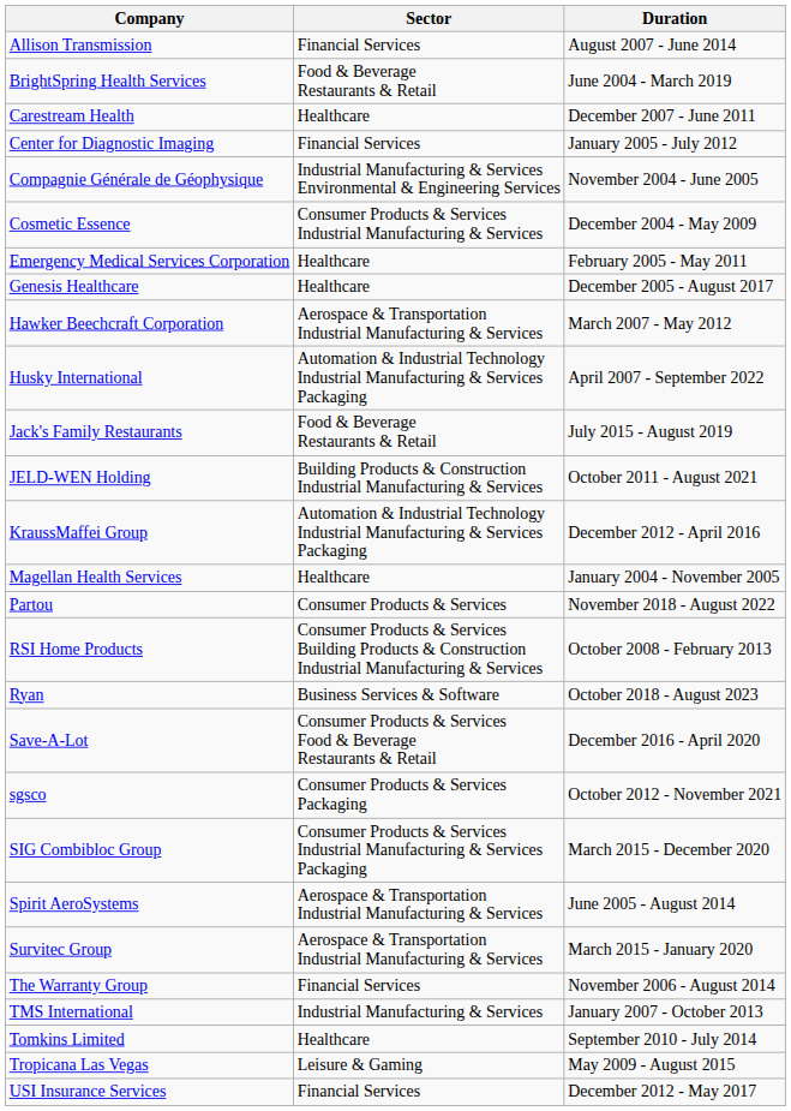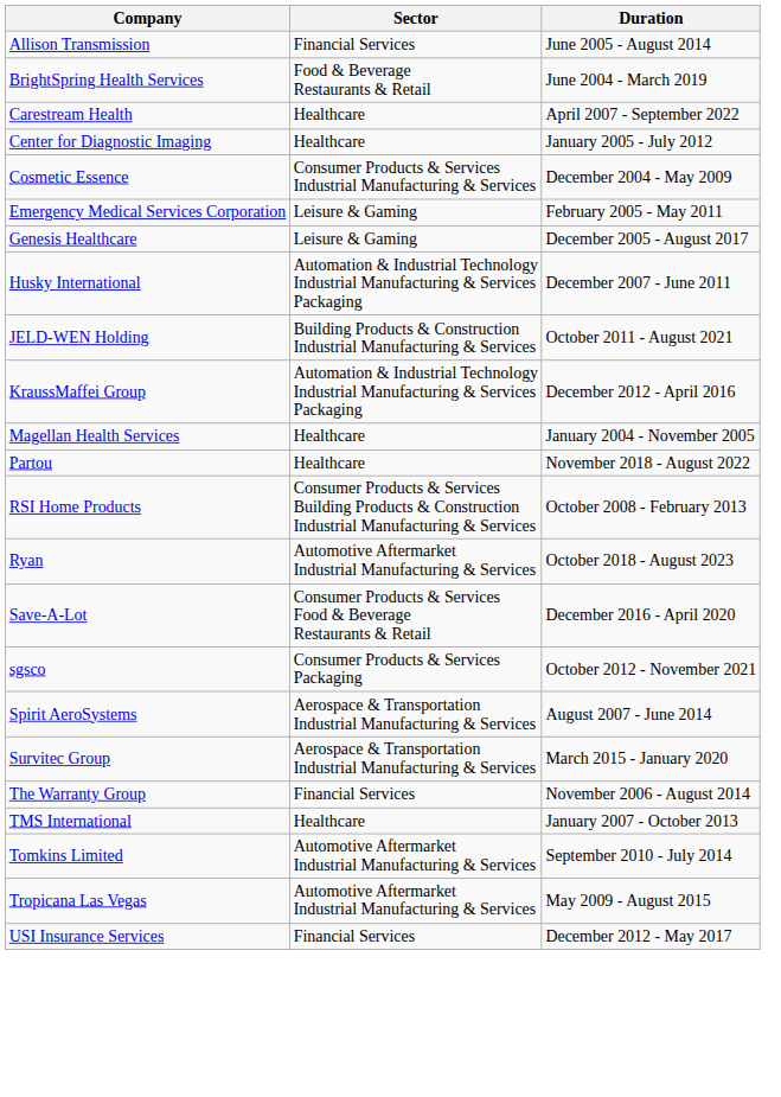 <table class="wikitable sortable">
 <tr>
 <th>Company</th>
 <th>Sector</th>
 <th>Duration</th>
 </tr>
 <tr>
 <td><a href='#'>Allison Transmission</a></td>
 <td>Financial Services</td>
-<td>August 2007 - June 2014</td>
+<td>June 2005 - August 2014</td>
 </tr>
 <tr>
 <td><a href='#'>BrightSpring Health Services</a></td>
 <td>Food & Beverage<br>Restaurants & Retail</td>
 <td>June 2004 - March 2019</td>
 </tr>
 <tr>
 <td><a href='#'>Carestream Health</a></td>
 <td>Healthcare</td>
-<td>December 2007 - June 2011</td>
+<td>April 2007 - September 2022</td>
 </tr>
 <tr>
 <td><a href='#'>Center for Diagnostic Imaging</a></td>
-<td>Financial Services</td>
+<td>Healthcare</td>
 <td>January 2005 - July 2012</td>
-</tr>
-<tr>
-<td><a href='#'>Compagnie Générale de Géophysique</a></td>
-<td>Industrial Manufacturing & Services<br>Environmental & Engineering Services</td>
-<td>November 2004 - June 2005</td>
 </tr>
 <tr>
 <td><a href='#'>Cosmetic Essence</a></td>
 <td>Consumer Products & Services<br>Industrial Manufacturing & Services</td>
 <td>December 2004 - May 2009</td>
 </tr>
 <tr>
 <td><a href='#'>Emergency Medical Services Corporation</a></td>
-<td>Healthcare</td>
+<td>Leisure & Gaming</td>
 <td>February 2005 - May 2011</td>
 </tr>
 <tr>
 <td><a href='#'>Genesis Healthcare</a></td>
-<td>Healthcare</td>
+<td>Leisure & Gaming</td>
 <td>December 2005 - August 2017</td>
-</tr>
-<tr>
-<td><a href='#'>Hawker Beechcraft Corporation</a></td>
-<td>Aerospace & Transportation<br>Industrial Manufacturing & Services</td>
-<td>March 2007 - May 2012</td>
 </tr>
 <tr>
 <td><a href='#'>Husky International</a></td>
 <td>Automation & Industrial Technology<br>Industrial Manufacturing & Services<br>Packaging</td>
-<td>April 2007 - September 2022</td>
-</tr>
-<tr>
-<td><a href='#'>Jack's Family Restaurants</a></td>
-<td>Food & Beverage<br>Restaurants & Retail</td>
-<td>July 2015 - August 2019</td>
+<td>December 2007 - June 2011</td>
 </tr>
 <tr>
 <td><a href='#'>JELD-WEN Holding</a></td>
 <td>Building Products & Construction<br>Industrial Manufacturing & Services</td>
 <td>October 2011 - August 2021</td>
 </tr>
 <tr>
 <td><a href='#'>KraussMaffei Group</a></td>
 <td>Automation & Industrial Technology<br>Industrial Manufacturing & Services<br>Packaging</td>
 <td>December 2012 - April 2016</td>
 </tr>
 <tr>
 <td><a href='#'>Magellan Health Services</a></td>
 <td>Healthcare</td>
 <td>January 2004 - November 2005</td>
 </tr>
 <tr>
 <td><a href='#'>Partou</a></td>
-<td>Consumer Products & Services</td>
+<td>Healthcare</td>
 <td>November 2018 - August 2022</td>
 </tr>
 <tr>
 <td><a href='#'>RSI Home Products</a></td>
 <td>Consumer Products & Services<br>Building Products & Construction<br>Industrial Manufacturing & Services</td>
 <td>October 2008 - February 2013</td>
 </tr>
 <tr>
 <td><a href='#'>Ryan</a></td>
-<td>Business Services & Software</td>
+<td>Automotive Aftermarket<br>Industrial Manufacturing & Services</td>
 <td>October 2018 - August 2023</td>
 </tr>
 <tr>
 <td><a href='#'>Save-A-Lot</a></td>
 <td>Consumer Products & Services<br>Food & Beverage<br>Restaurants & Retail</td>
 <td>December 2016 - April 2020</td>
 </tr>
 <tr>
 <td><a href='#'>sgsco</a></td>
 <td>Consumer Products & Services<br>Packaging</td>
 <td>October 2012 - November 2021</td>
 </tr>
 <tr>
-<td><a href='#'>SIG Combibloc Group</a></td>
-<td>Consumer Products & Services<br>Industrial Manufacturing & Services<br>Packaging</td>
-<td>March 2015 - December 2020</td>
-</tr>
-<tr>
 <td><a href='#'>Spirit AeroSystems</a></td>
 <td>Aerospace & Transportation<br>Industrial Manufacturing & Services</td>
-<td>June 2005 - August 2014</td>
+<td>August 2007 - June 2014</td>
 </tr>
 <tr>
 <td><a href='#'>Survitec Group</a></td>
 <td>Aerospace & Transportation<br>Industrial Manufacturing & Services</td>
 <td>March 2015 - January 2020</td>
 </tr>
 <tr>
 <td><a href='#'>The Warranty Group</a></td>
 <td>Financial Services</td>
 <td>November 2006 - August 2014</td>
 </tr>
 <tr>
 <td><a href='#'>TMS International</a></td>
-<td>Industrial Manufacturing & Services</td>
+<td>Healthcare</td>
 <td>January 2007 - October 2013</td>
 </tr>
 <tr>
 <td><a href='#'>Tomkins Limited</a></td>
-<td>Healthcare</td>
+<td>Automotive Aftermarket<br>Industrial Manufacturing & Services</td>
 <td>September 2010 - July 2014</td>
 </tr>
 <tr>
 <td><a href='#'>Tropicana Las Vegas</a></td>
-<td>Leisure & Gaming</td>
+<td>Automotive Aftermarket<br>Industrial Manufacturing & Services</td>
 <td>May 2009 - August 2015</td>
 </tr>
 <tr>
 <td><a href='#'>USI Insurance Services</a></td>
 <td>Financial Services</td>
 <td>December 2012 - May 2017</td>
 </tr>
 </table>
